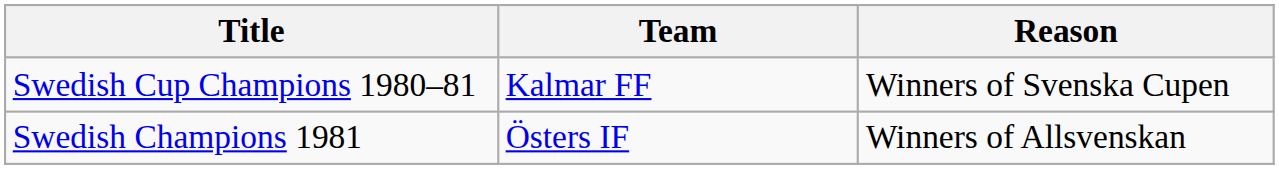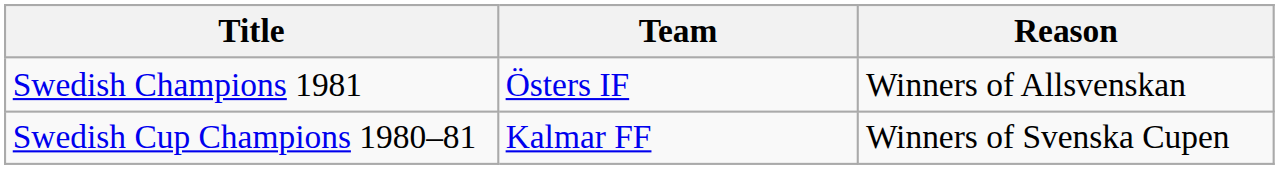 <table class="wikitable" style="text-align: left;">
 <tr>
 <th style="width: 275px;">Title</th>
 <th style="width: 200px;">Team</th>
 <th style="width: 225px;">Reason</th>
 </tr>
 <tr>
+<td><a href='#'>Swedish Champions</a> 1981</td>
+<td><a href='#'>Östers IF</a></td>
+<td>Winners of Allsvenskan</td>
+</tr>
+<tr>
 <td><a href='#'>Swedish Cup Champions</a> 1980–81</td>
 <td><a href='#'>Kalmar FF</a></td>
 <td>Winners of Svenska Cupen</td>
 </tr>
-<tr>
-<td><a href='#'>Swedish Champions</a> 1981</td>
-<td><a href='#'>Östers IF</a></td>
-<td>Winners of Allsvenskan</td>
-</tr>
 </table>
